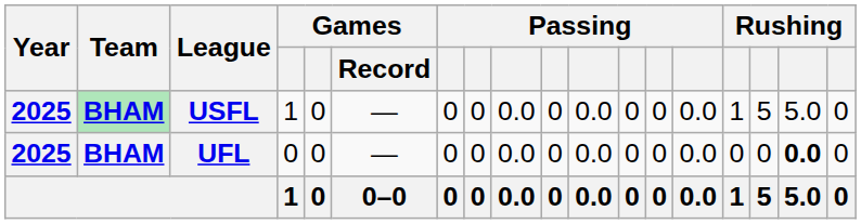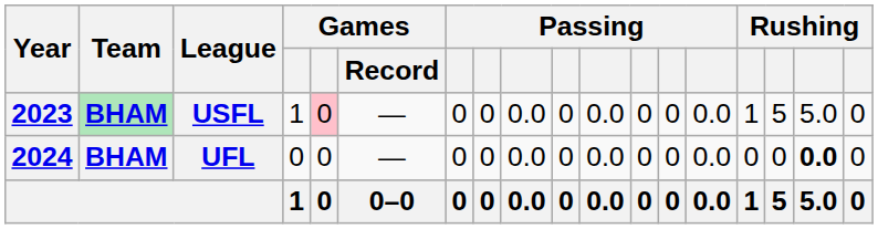 <table class="wikitable" style="text-align:center;">
 <tr>
 <th rowspan="2">Year</th>
 <th rowspan="2">Team</th>
 <th rowspan="2">League</th>
 <th colspan="3">Games</th>
 <th colspan="8">Passing</th>
 <th colspan="4">Rushing</th>
 </tr>
 <tr>
 <th></th>
 <th></th>
 <th>Record</th>
 <th></th>
 <th></th>
 <th></th>
 <th></th>
 <th></th>
 <th></th>
 <th></th>
 <th></th>
 <th></th>
 <th></th>
 <th></th>
 <th></th>
 </tr>
 <tr>
-<th><a href='#'>2025</a></th>
+<th><a href='#'>2023</a></th>
 <th style="background:#afe6ba"><a href='#'>BHAM</a></th>
 <th><a href='#'>USFL</a></th>
 <td>1</td>
-<td>0</td>
+<td style="background: pink;">0</td>
 <td>—</td>
 <td>0</td>
 <td>0</td>
 <td>0.0</td>
 <td>0</td>
 <td>0.0</td>
 <td>0</td>
 <td>0</td>
 <td>0.0</td>
 <td>1</td>
 <td>5</td>
 <td>5.0</td>
 <td>0</td>
 </tr>
 <tr>
-<th><a href='#'>2025</a></th>
+<th><a href='#'>2024</a></th>
 <th><a href='#'>BHAM</a></th>
 <th><a href='#'>UFL</a></th>
 <td>0</td>
 <td>0</td>
 <td>—</td>
 <td>0</td>
 <td>0</td>
 <td>0.0</td>
 <td>0</td>
 <td>0.0</td>
 <td>0</td>
 <td>0</td>
 <td>0.0</td>
 <td>0</td>
 <td>0</td>
 <td><strong>0.0</strong></td>
 <td>0</td>
 </tr>
 <tr>
 <th colspan="3"></th>
 <th>1</th>
 <th>0</th>
 <th>0–0</th>
 <th>0</th>
 <th>0</th>
 <th>0.0</th>
 <th>0</th>
 <th>0.0</th>
 <th>0</th>
 <th>0</th>
 <th>0.0</th>
 <th>1</th>
 <th>5</th>
 <th>5.0</th>
 <th>0</th>
 </tr>
 </table>
